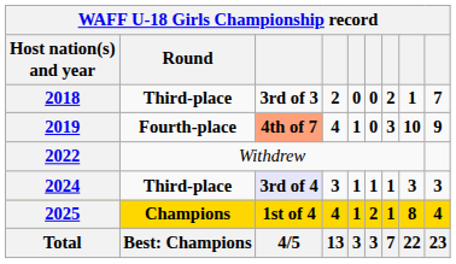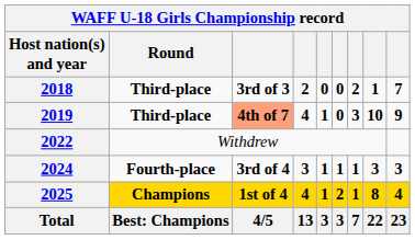 <table class="wikitable" style="font-size:90%; text-align:center;">
 <tr>
 <th colspan="9"><a href='#'>WAFF U-18 Girls Championship</a> record</th>
 </tr>
 <tr>
 <th scope="col">Host nation(s)<br>and year</th>
 <th scope="col">Round</th>
 <th scope="col"></th>
 <th scope="col"></th>
 <th scope="col"></th>
 <th scope="col"></th>
 <th scope="col"></th>
 <th scope="col"></th>
 <th scope="col"></th>
 </tr>
 <tr>
 <th scope="row"> <a href='#'>2018</a></th>
 <td><strong>Third-place</strong></td>
 <td><strong>3rd of 3</strong></td>
 <td><strong>2</strong></td>
 <td><strong>0</strong></td>
 <td><strong>0</strong></td>
 <td><strong>2</strong></td>
 <td><strong>1</strong></td>
 <td><strong>7</strong></td>
 </tr>
 <tr>
 <th scope="row"> <a href='#'>2019</a></th>
-<td><strong>Fourth-place</strong></td>
+<td><strong>Third-place</strong></td>
 <td style="background: lightsalmon;"><strong>4th of 7</strong></td>
 <td><strong>4</strong></td>
 <td><strong>1</strong></td>
 <td><strong>0</strong></td>
 <td><strong>3</strong></td>
 <td><strong>10</strong></td>
 <td><strong>9</strong></td>
 </tr>
 <tr>
 <th scope="row"> <a href='#'>2022</a></th>
 <td colspan="7"><em>Withdrew</em></td>
 </tr>
 <tr>
 <th scope="row"> <a href='#'>2024</a></th>
-<td><strong>Third-place</strong></td>
-<td style="background: lavender;"><strong>3rd of 4</strong></td>
+<td><strong>Fourth-place</strong></td>
+<td><strong>3rd of 4</strong></td>
 <td><strong>3</strong></td>
 <td><strong>1</strong></td>
 <td><strong>1</strong></td>
 <td><strong>1</strong></td>
 <td><strong>3</strong></td>
 <td><strong>3</strong></td>
 </tr>
 <tr bgcolor="gold">
 <th scope="row"> <a href='#'>2025</a></th>
 <td><strong>Champions</strong></td>
 <td><strong>1st of 4</strong></td>
 <td><strong>4</strong></td>
 <td><strong>1</strong></td>
 <td><strong>2</strong></td>
 <td><strong>1</strong></td>
 <td><strong>8</strong></td>
 <td><strong>4</strong></td>
 </tr>
 <tr>
 <th>Total</th>
 <th>Best: Champions</th>
 <th>4/5</th>
 <th>13</th>
 <th>3</th>
 <th>3</th>
 <th>7</th>
 <th>22</th>
 <th>23</th>
 </tr>
 </table>
